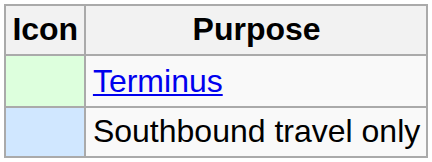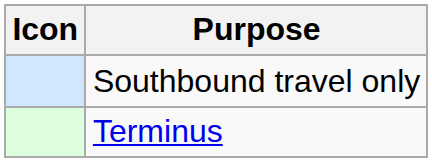 <table class="wikitable">
 <tr>
 <th scope="col">Icon</th>
 <th scope="col">Purpose</th>
 </tr>
 <tr>
+<td scope="row" style="background-color:#D0E7FF"></td>
+<td>Southbound travel only</td>
+</tr>
+<tr>
 <td scope="row" style="background-color:#ddffdd"></td>
 <td><a href='#'>Terminus</a></td>
 </tr>
-<tr>
-<td scope="row" style="background-color:#D0E7FF"></td>
-<td>Southbound travel only</td>
-</tr>
 </table>
